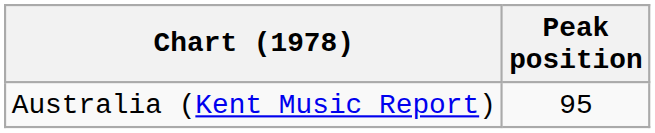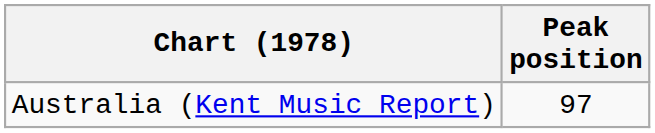 <table class="wikitable">
 <tr>
 <th>Chart (1978)</th>
 <th>Peak<br>position</th>
 </tr>
 <tr>
 <td>Australia (<a href='#'>Kent Music Report</a>)</td>
-<td style="text-align:center;">95</td>
+<td style="text-align:center;">97</td>
 </tr>
 </table>
